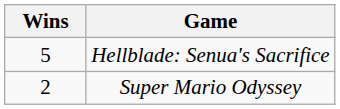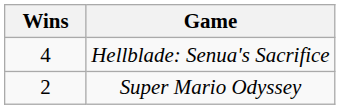 <table class="wikitable" style="text-align:center;">
 <tr>
 <th scope="col" width="55">Wins</th>
 <th scope="col" align="center">Game</th>
 </tr>
 <tr>
-<td style="text-align:center">5</td>
+<td style="text-align:center">4</td>
 <td><em>Hellblade: Senua's Sacrifice</em></td>
 </tr>
 <tr>
 <td rowspan="2" style="text-align:center">2</td>
 <td><em>Super Mario Odyssey</em></td>
 </tr>
 </table>
